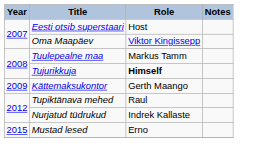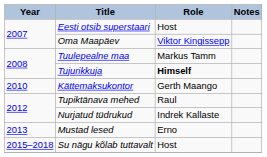 <table class="wikitable" style="font-size:90%;">
 <tr>
 <th style="background:#B0C4DE;">Year</th>
 <th style="background:#B0C4DE;">Title</th>
 <th style="background:#B0C4DE;">Role</th>
 <th style="background:#B0C4DE;">Notes</th>
 </tr>
 <tr>
 <td rowspan="2"><a href='#'>2007</a></td>
 <td><em><a href='#'>Eesti otsib superstaari</a></em></td>
 <td>Host</td>
 <td></td>
 </tr>
 <tr>
 <td><em>Oma Maapäev</em></td>
 <td><a href='#'>Viktor Kingissepp</a></td>
 <td></td>
 </tr>
 <tr>
 <td rowspan="2"><a href='#'>2008</a></td>
 <td><em><a href='#'>Tuulepealne maa</a></em></td>
 <td>Markus Tamm</td>
 <td></td>
 </tr>
 <tr>
 <td><em><a href='#'>Tujurikkuja</a></em></td>
 <td><strong>Himself</strong></td>
 <td></td>
 </tr>
 <tr>
-<td><a href='#'>2009</a></td>
+<td><a href='#'>2010</a></td>
 <td><em><a href='#'>Kättemaksukontor</a></em></td>
 <td>Gerth Maango</td>
 <td></td>
 </tr>
 <tr>
 <td rowspan="2"><a href='#'>2012</a></td>
 <td><em>Tupiktänava mehed</em></td>
 <td>Raul</td>
 <td></td>
 </tr>
 <tr>
 <td><em>Nurjatud tüdrukud</em></td>
 <td>Indrek Kallaste</td>
 <td></td>
 </tr>
 <tr>
-<td><a href='#'>2015</a></td>
+<td><a href='#'>2013</a></td>
 <td><em>Mustad lesed</em></td>
 <td>Erno</td>
 <td></td>
 </tr>
 <tr>
+<td rowspan="1"><a href='#'>2015–2018</a></td>
+<td><em>Su nägu kõlab tuttavalt</em></td>
+<td>Host</td>
+<td></td>
+</tr>
+<tr>
 </tr>
 </table>
